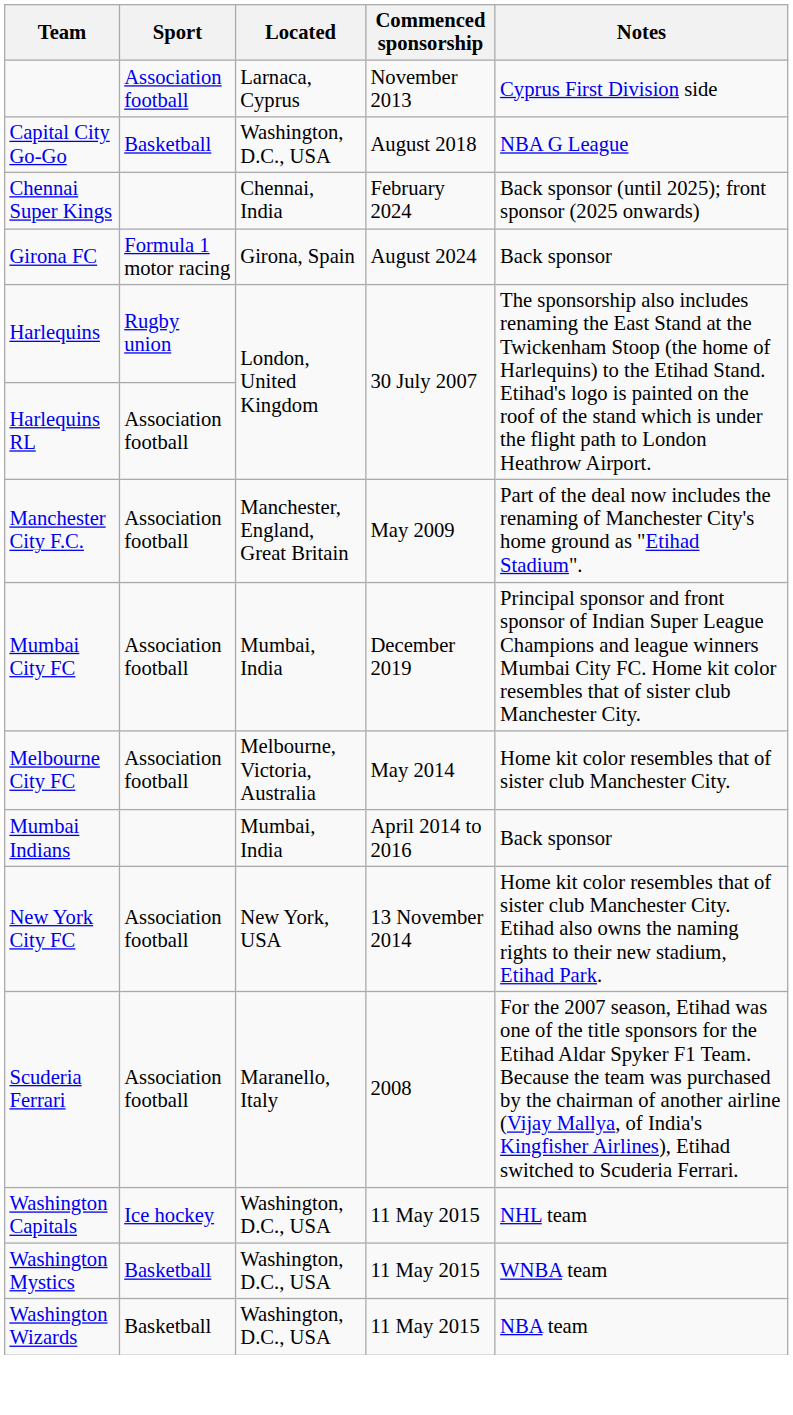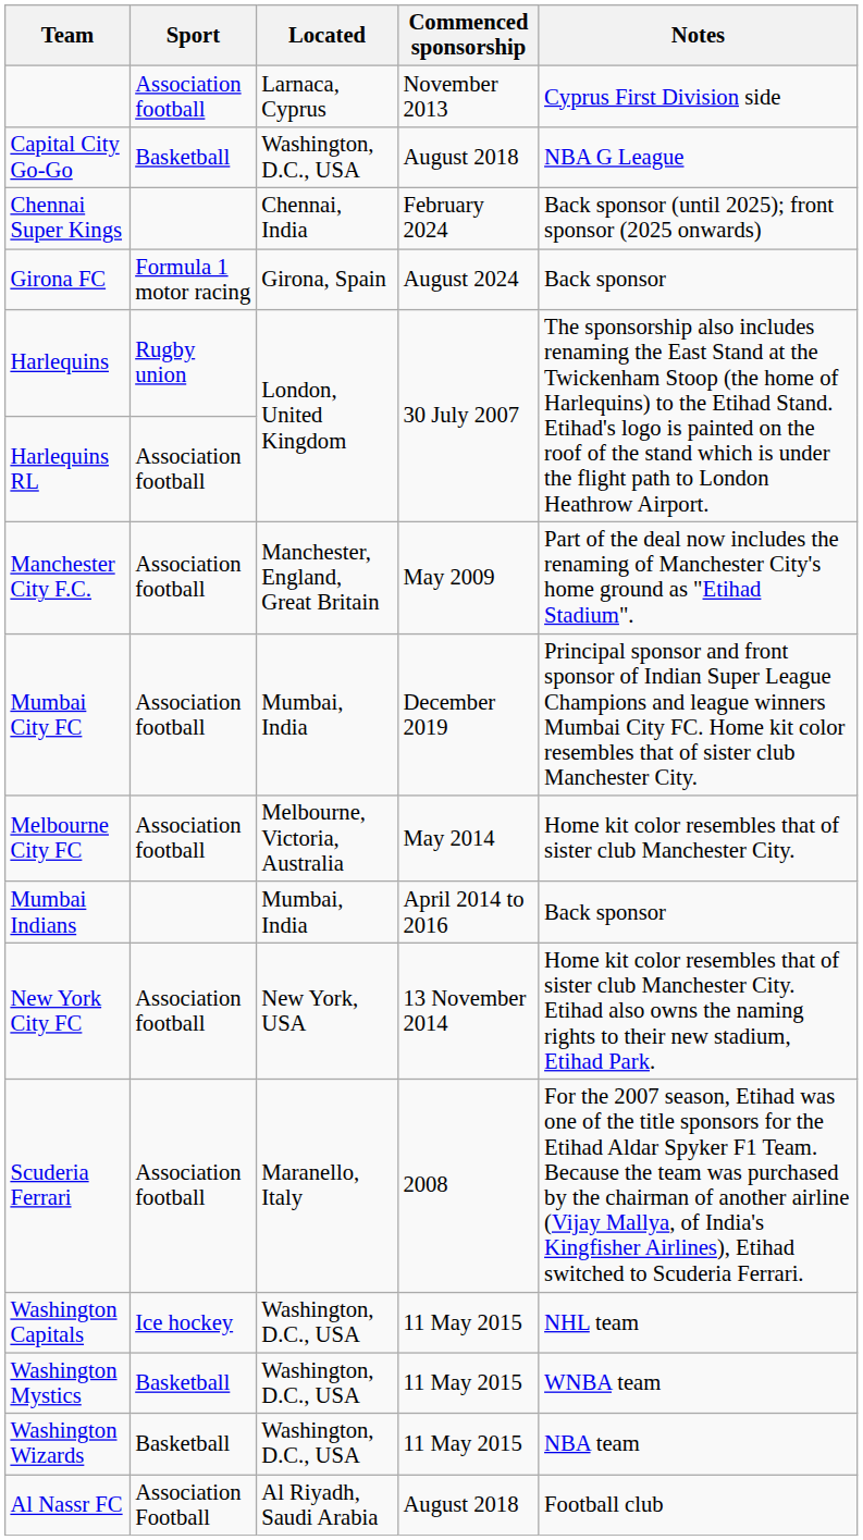 <table class= "wikitable sortable">
 <tr>
 <th>Team</th>
 <th>Sport</th>
 <th>Located</th>
 <th>Commenced sponsorship</th>
 <th class= "unsortable">Notes</th>
 </tr>
 <tr>
 <td></td>
 <td><a href='#'>Association football</a></td>
 <td>Larnaca, Cyprus</td>
 <td>November 2013</td>
 <td><a href='#'>Cyprus First Division</a> side</td>
 </tr>
 <tr>
 <td><a href='#'>Capital City Go-Go</a></td>
 <td><a href='#'>Basketball</a></td>
 <td>Washington, D.C., USA</td>
 <td>August 2018</td>
 <td><a href='#'>NBA G League</a></td>
 </tr>
 <tr>
 <td><a href='#'>Chennai Super Kings</a></td>
 <td></td>
 <td>Chennai, India</td>
 <td>February 2024</td>
 <td>Back sponsor (until 2025); front sponsor (2025 onwards)</td>
 </tr>
 <tr>
 <td><a href='#'>Girona FC</a></td>
 <td><a href='#'>Formula 1</a> motor racing</td>
 <td>Girona, Spain</td>
 <td>August 2024</td>
 <td>Back sponsor</td>
 </tr>
 <tr>
 <td><a href='#'>Harlequins</a></td>
 <td><a href='#'>Rugby union</a></td>
 <td rowspan=2>London, United Kingdom</td>
 <td rowspan=2>30 July 2007</td>
 <td rowspan=2>The sponsorship also includes renaming the East Stand at the Twickenham Stoop (the home of Harlequins) to the Etihad Stand. Etihad's logo is painted on the roof of the stand which is under the flight path to London Heathrow Airport.</td>
 </tr>
 <tr>
 <td><a href='#'>Harlequins RL</a></td>
 <td>Association football</td>
 </tr>
 <tr>
 <td><a href='#'>Manchester City F.C.</a></td>
 <td>Association football</td>
 <td>Manchester, England, Great Britain</td>
 <td>May 2009</td>
 <td>Part of the deal now includes the renaming of Manchester City's home ground as "<a href='#'>Etihad Stadium</a>".</td>
 </tr>
 <tr>
 <td><a href='#'>Mumbai City FC</a></td>
 <td>Association football</td>
 <td>Mumbai, India</td>
 <td>December 2019</td>
 <td>Principal sponsor and front sponsor of Indian Super League Champions and league winners Mumbai City FC. Home kit color resembles that of sister club Manchester City.</td>
 </tr>
 <tr>
 <td><a href='#'>Melbourne City FC</a></td>
 <td>Association football</td>
 <td>Melbourne, Victoria, Australia</td>
 <td>May 2014</td>
 <td>Home kit color resembles that of sister club Manchester City.</td>
 </tr>
 <tr>
 <td><a href='#'>Mumbai Indians</a></td>
 <td></td>
 <td>Mumbai, India</td>
 <td>April 2014 to 2016</td>
 <td>Back sponsor</td>
 </tr>
 <tr>
 <td><a href='#'>New York City FC</a></td>
 <td>Association football</td>
 <td>New York, USA</td>
 <td>13 November 2014</td>
 <td>Home kit color resembles that of sister club Manchester City. Etihad also owns the naming rights to their new stadium, <a href='#'>Etihad Park</a>.</td>
 </tr>
 <tr>
 <td><a href='#'>Scuderia Ferrari</a></td>
 <td>Association football</td>
 <td>Maranello, Italy</td>
 <td>2008</td>
 <td>For the 2007 season, Etihad was one of the title sponsors for the Etihad Aldar Spyker F1 Team. Because the team was purchased by the chairman of another airline (<a href='#'>Vijay Mallya</a>, of India's <a href='#'>Kingfisher Airlines</a>), Etihad switched to Scuderia Ferrari.</td>
 </tr>
 <tr>
 <td><a href='#'>Washington Capitals</a></td>
 <td><a href='#'>Ice hockey</a></td>
 <td>Washington, D.C., USA</td>
 <td>11 May 2015</td>
 <td><a href='#'>NHL</a> team</td>
 </tr>
 <tr>
 <td><a href='#'>Washington Mystics</a></td>
 <td><a href='#'>Basketball</a></td>
 <td>Washington, D.C., USA</td>
 <td>11 May 2015</td>
 <td><a href='#'>WNBA</a> team</td>
 </tr>
 <tr>
 <td><a href='#'>Washington Wizards</a></td>
 <td>Basketball</td>
 <td>Washington, D.C., USA</td>
 <td>11 May 2015</td>
 <td><a href='#'>NBA</a> team</td>
 </tr>
+<tr>
+<td><a href='#'>Al Nassr FC</a></td>
+<td>Association Football</td>
+<td>Al Riyadh, Saudi Arabia</td>
+<td>August 2018</td>
+<td>Football club</td>
+</tr>
 </table>
